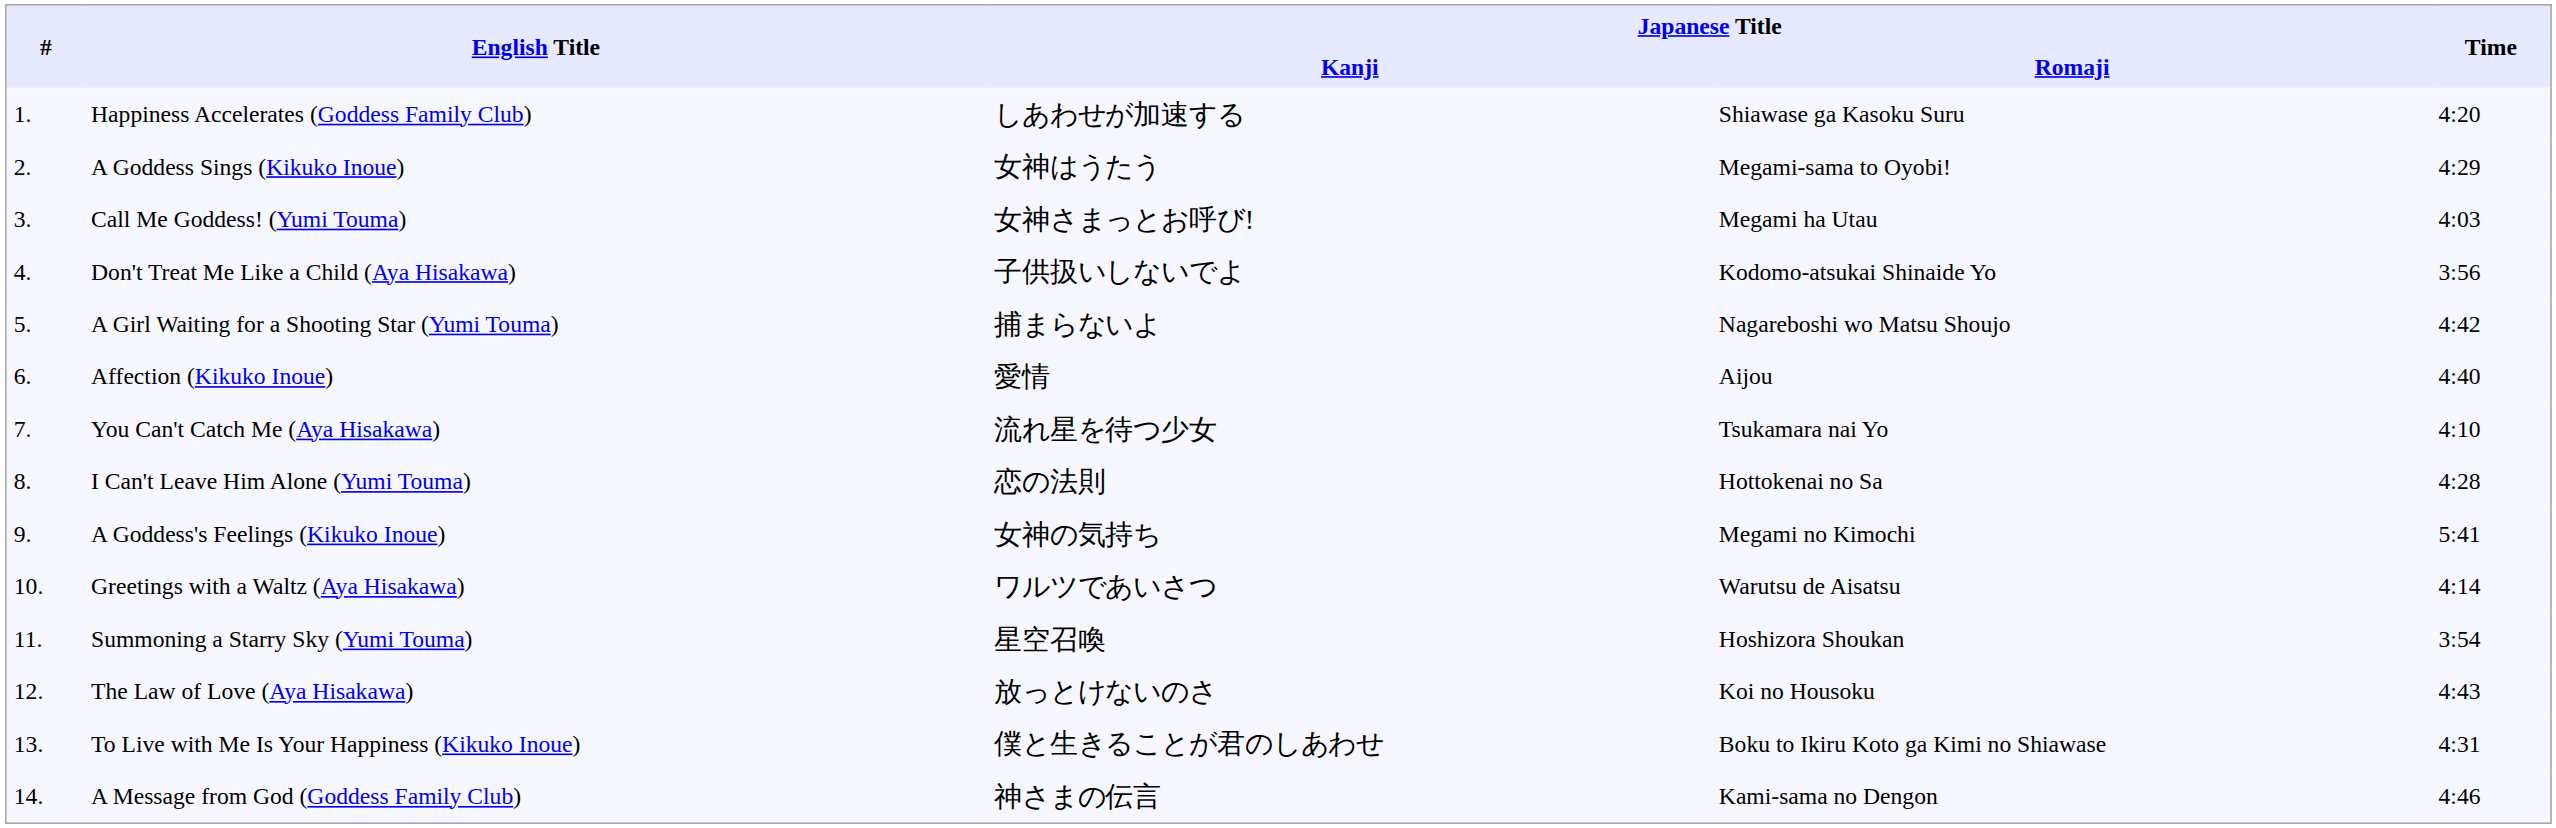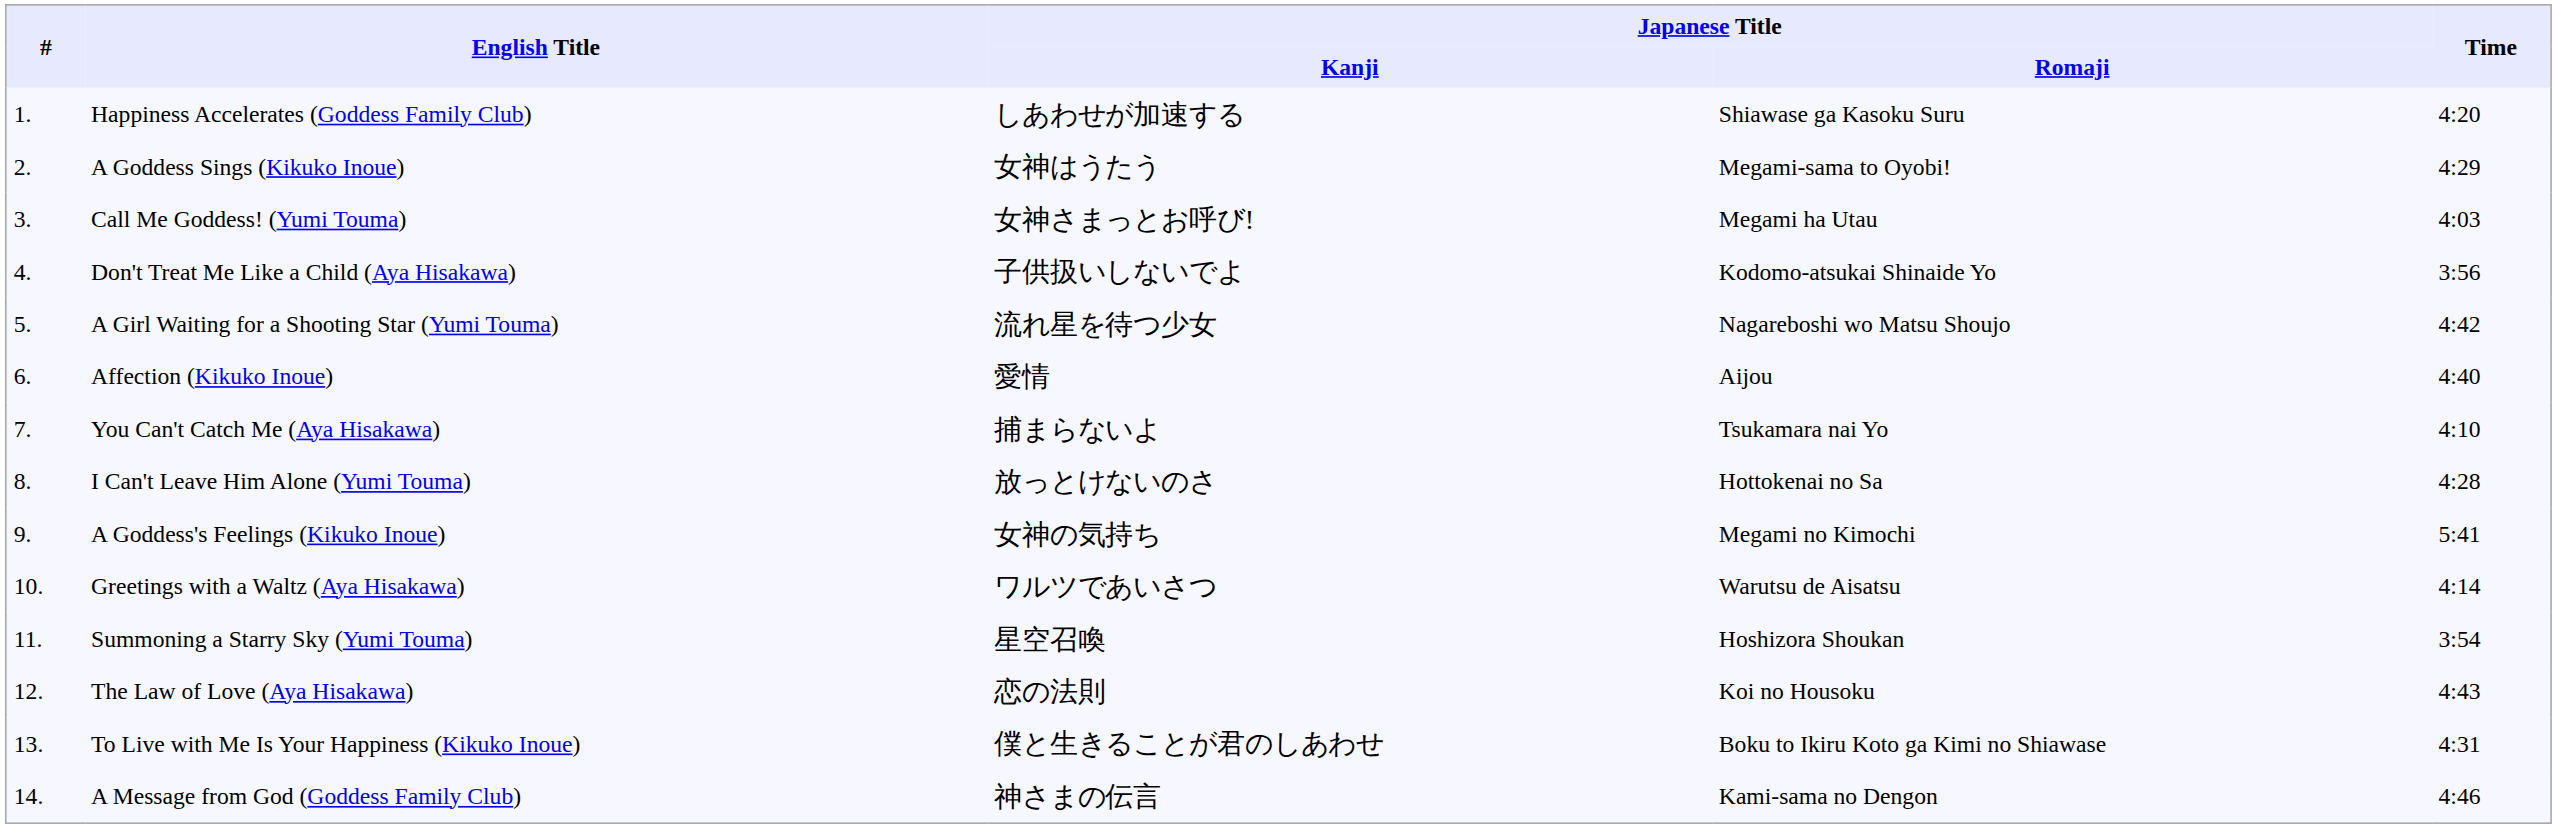 <table border="0" cellpadding="4" cellspacing="0"  style="border:1px #aaa solid; border-collapse:collapse; padding:0.2em; margin:0 1em 1em; background:#f7f8ff; font-size:0.9em; width:98%;">
 <tr style="vertical-align:middle; background:#e6e9ff;">
 <th rowspan="2">#</th>
 <th rowspan="2"><a href='#'>English</a> Title</th>
 <th colspan="2"><a href='#'>Japanese</a> Title</th>
 <th rowspan="2">Time</th>
 </tr>
 <tr style="background:#e6e9ff;">
 <th><a href='#'>Kanji</a></th>
 <th><a href='#'>Romaji</a></th>
 </tr>
 <tr>
 <td>1.</td>
 <td>Happiness Accelerates (<a href='#'>Goddess Family Club</a>)</td>
 <td style="font-size: 120%;">しあわせが加速する</td>
 <td>Shiawase ga Kasoku Suru</td>
 <td>4:20</td>
 </tr>
 <tr>
 <td>2.</td>
 <td>A Goddess Sings (<a href='#'>Kikuko Inoue</a>)</td>
 <td style="font-size: 120%;">女神はうたう</td>
 <td>Megami-sama to Oyobi!</td>
 <td>4:29</td>
 </tr>
 <tr>
 <td>3.</td>
 <td>Call Me Goddess! (<a href='#'>Yumi Touma</a>)</td>
 <td style="font-size: 120%;">女神さまっとお呼び!</td>
 <td>Megami ha Utau</td>
 <td>4:03</td>
 </tr>
 <tr>
 <td>4.</td>
 <td>Don't Treat Me Like a Child (<a href='#'>Aya Hisakawa</a>)</td>
 <td style="font-size: 120%;">子供扱いしないでよ</td>
 <td>Kodomo-atsukai Shinaide Yo</td>
 <td>3:56</td>
 </tr>
 <tr>
 <td>5.</td>
 <td>A Girl Waiting for a Shooting Star (<a href='#'>Yumi Touma</a>)</td>
-<td style="font-size: 120%;">捕まらないよ</td>
+<td style="font-size: 120%;">流れ星を待つ少女</td>
 <td>Nagareboshi wo Matsu Shoujo</td>
 <td>4:42</td>
 </tr>
 <tr>
 <td>6.</td>
 <td>Affection (<a href='#'>Kikuko Inoue</a>)</td>
 <td style="font-size: 120%;">愛情</td>
 <td>Aijou</td>
 <td>4:40</td>
 </tr>
 <tr>
 <td>7.</td>
 <td>You Can't Catch Me (<a href='#'>Aya Hisakawa</a>)</td>
-<td style="font-size: 120%;">流れ星を待つ少女</td>
+<td style="font-size: 120%;">捕まらないよ</td>
 <td>Tsukamara nai Yo</td>
 <td>4:10</td>
 </tr>
 <tr>
 <td>8.</td>
 <td>I Can't Leave Him Alone (<a href='#'>Yumi Touma</a>)</td>
-<td style="font-size: 120%;">恋の法則</td>
+<td style="font-size: 120%;">放っとけないのさ</td>
 <td>Hottokenai no Sa</td>
 <td>4:28</td>
 </tr>
 <tr>
 <td>9.</td>
 <td>A Goddess's Feelings (<a href='#'>Kikuko Inoue</a>)</td>
 <td style="font-size: 120%;">女神の気持ち</td>
 <td>Megami no Kimochi</td>
 <td>5:41</td>
 </tr>
 <tr>
 <td>10.</td>
 <td>Greetings with a Waltz (<a href='#'>Aya Hisakawa</a>)</td>
 <td style="font-size: 120%;">ワルツであいさつ</td>
 <td>Warutsu de Aisatsu</td>
 <td>4:14</td>
 </tr>
 <tr>
 <td>11.</td>
 <td>Summoning a Starry Sky (<a href='#'>Yumi Touma</a>)</td>
 <td style="font-size: 120%;">星空召喚</td>
 <td>Hoshizora Shoukan</td>
 <td>3:54</td>
 </tr>
 <tr>
 <td>12.</td>
 <td>The Law of Love (<a href='#'>Aya Hisakawa</a>)</td>
-<td style="font-size: 120%;">放っとけないのさ</td>
+<td style="font-size: 120%;">恋の法則</td>
 <td>Koi no Housoku</td>
 <td>4:43</td>
 </tr>
 <tr>
 <td>13.</td>
 <td>To Live with Me Is Your Happiness (<a href='#'>Kikuko Inoue</a>)</td>
 <td style="font-size: 120%;">僕と生きることが君のしあわせ</td>
 <td>Boku to Ikiru Koto ga Kimi no Shiawase</td>
 <td>4:31</td>
 </tr>
 <tr>
 <td>14.</td>
 <td>A Message from God (<a href='#'>Goddess Family Club</a>)</td>
 <td style="font-size: 120%;">神さまの伝言</td>
 <td>Kami-sama no Dengon</td>
 <td>4:46</td>
 </tr>
 </table>
